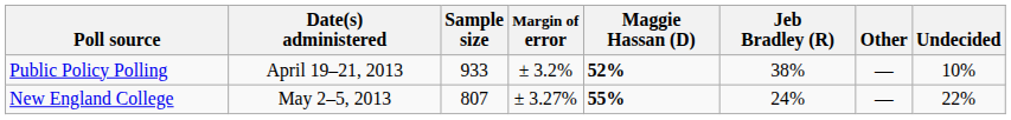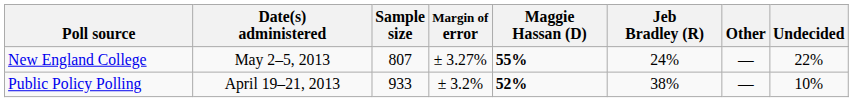 <table class="wikitable">
 <tr valign= bottom>
 <th style="width:185px;">Poll source</th>
 <th style="width:175px;">Date(s)<br>administered</th>
 <th class=small>Sample<br>size</th>
 <th><small>Margin of</small><br>error</th>
 <th style="width:110px;">Maggie<br>Hassan (D)</th>
 <th style="width:110px;">Jeb<br>Bradley (R)</th>
 <th>Other</th>
 <th>Undecided</th>
 </tr>
 <tr>
+<td><a href='#'>New England College</a></td>
+<td align=center>May 2–5, 2013</td>
+<td align=center>807</td>
+<td align=center>± 3.27%</td>
+<td><strong>55%</strong></td>
+<td align=center>24%</td>
+<td align=center>—</td>
+<td align=center>22%</td>
+</tr>
+<tr>
 <td><a href='#'>Public Policy Polling</a></td>
 <td align=center>April 19–21, 2013</td>
 <td align=center>933</td>
 <td align=center>± 3.2%</td>
 <td><strong>52%</strong></td>
 <td align=center>38%</td>
 <td align=center>—</td>
 <td align=center>10%</td>
 </tr>
-<tr>
-<td><a href='#'>New England College</a></td>
-<td align=center>May 2–5, 2013</td>
-<td align=center>807</td>
-<td align=center>± 3.27%</td>
-<td><strong>55%</strong></td>
-<td align=center>24%</td>
-<td align=center>—</td>
-<td align=center>22%</td>
-</tr>
 </table>
